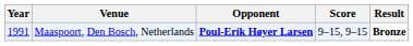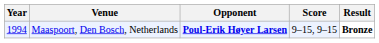 <table class="sortable wikitable" style="font-size: 90%;">
 <tr>
 <th>Year</th>
 <th>Venue</th>
 <th>Opponent</th>
 <th>Score</th>
 <th>Result</th>
 </tr>
 <tr style="background:#ECF2FF">
-<td align="center"><a href='#'>1991</a></td>
+<td align="center"><a href='#'>1994</a></td>
 <td align="left"><a href='#'>Maaspoort</a>, <a href='#'>Den Bosch</a>, Netherlands</td>
 <td align="left"><strong> <a href='#'>Poul-Erik Høyer Larsen</a></strong></td>
 <td align="left">9–15, 9–15</td>
 <td style="text-align:left; background:white"> <strong>Bronze</strong></td>
 </tr>
 </table>
